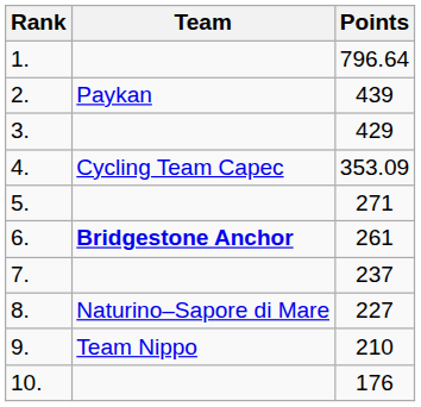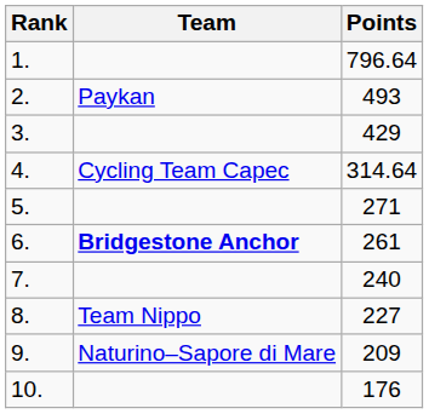 <table class="wikitable sortable">
 <tr>
 <th>Rank</th>
 <th>Team</th>
 <th>Points</th>
 </tr>
 <tr>
 <td>1.</td>
 <td></td>
 <td align=center>796.64</td>
 </tr>
 <tr>
 <td>2.</td>
 <td><a href='#'>Paykan</a></td>
-<td align=center>439</td>
+<td align=center>493</td>
 </tr>
 <tr>
 <td>3.</td>
 <td></td>
 <td align=center>429</td>
 </tr>
 <tr>
 <td>4.</td>
 <td><a href='#'>Cycling Team Capec</a></td>
-<td align=center>353.09</td>
+<td align=center>314.64</td>
 </tr>
 <tr>
 <td>5.</td>
 <td></td>
 <td align=center>271</td>
 </tr>
 <tr>
 <td>6.</td>
 <td><strong><a href='#'>Bridgestone Anchor</a></strong></td>
 <td align=center>261</td>
 </tr>
 <tr>
 <td>7.</td>
 <td></td>
-<td align=center>237</td>
+<td align=center>240</td>
 </tr>
 <tr>
 <td>8.</td>
-<td><a href='#'>Naturino–Sapore di Mare</a></td>
+<td><a href='#'>Team Nippo</a></td>
 <td align=center>227</td>
 </tr>
 <tr>
 <td>9.</td>
-<td><a href='#'>Team Nippo</a></td>
-<td align=center>210</td>
+<td><a href='#'>Naturino–Sapore di Mare</a></td>
+<td align=center>209</td>
 </tr>
 <tr>
 <td>10.</td>
 <td></td>
 <td align=center>176</td>
 </tr>
 </table>
